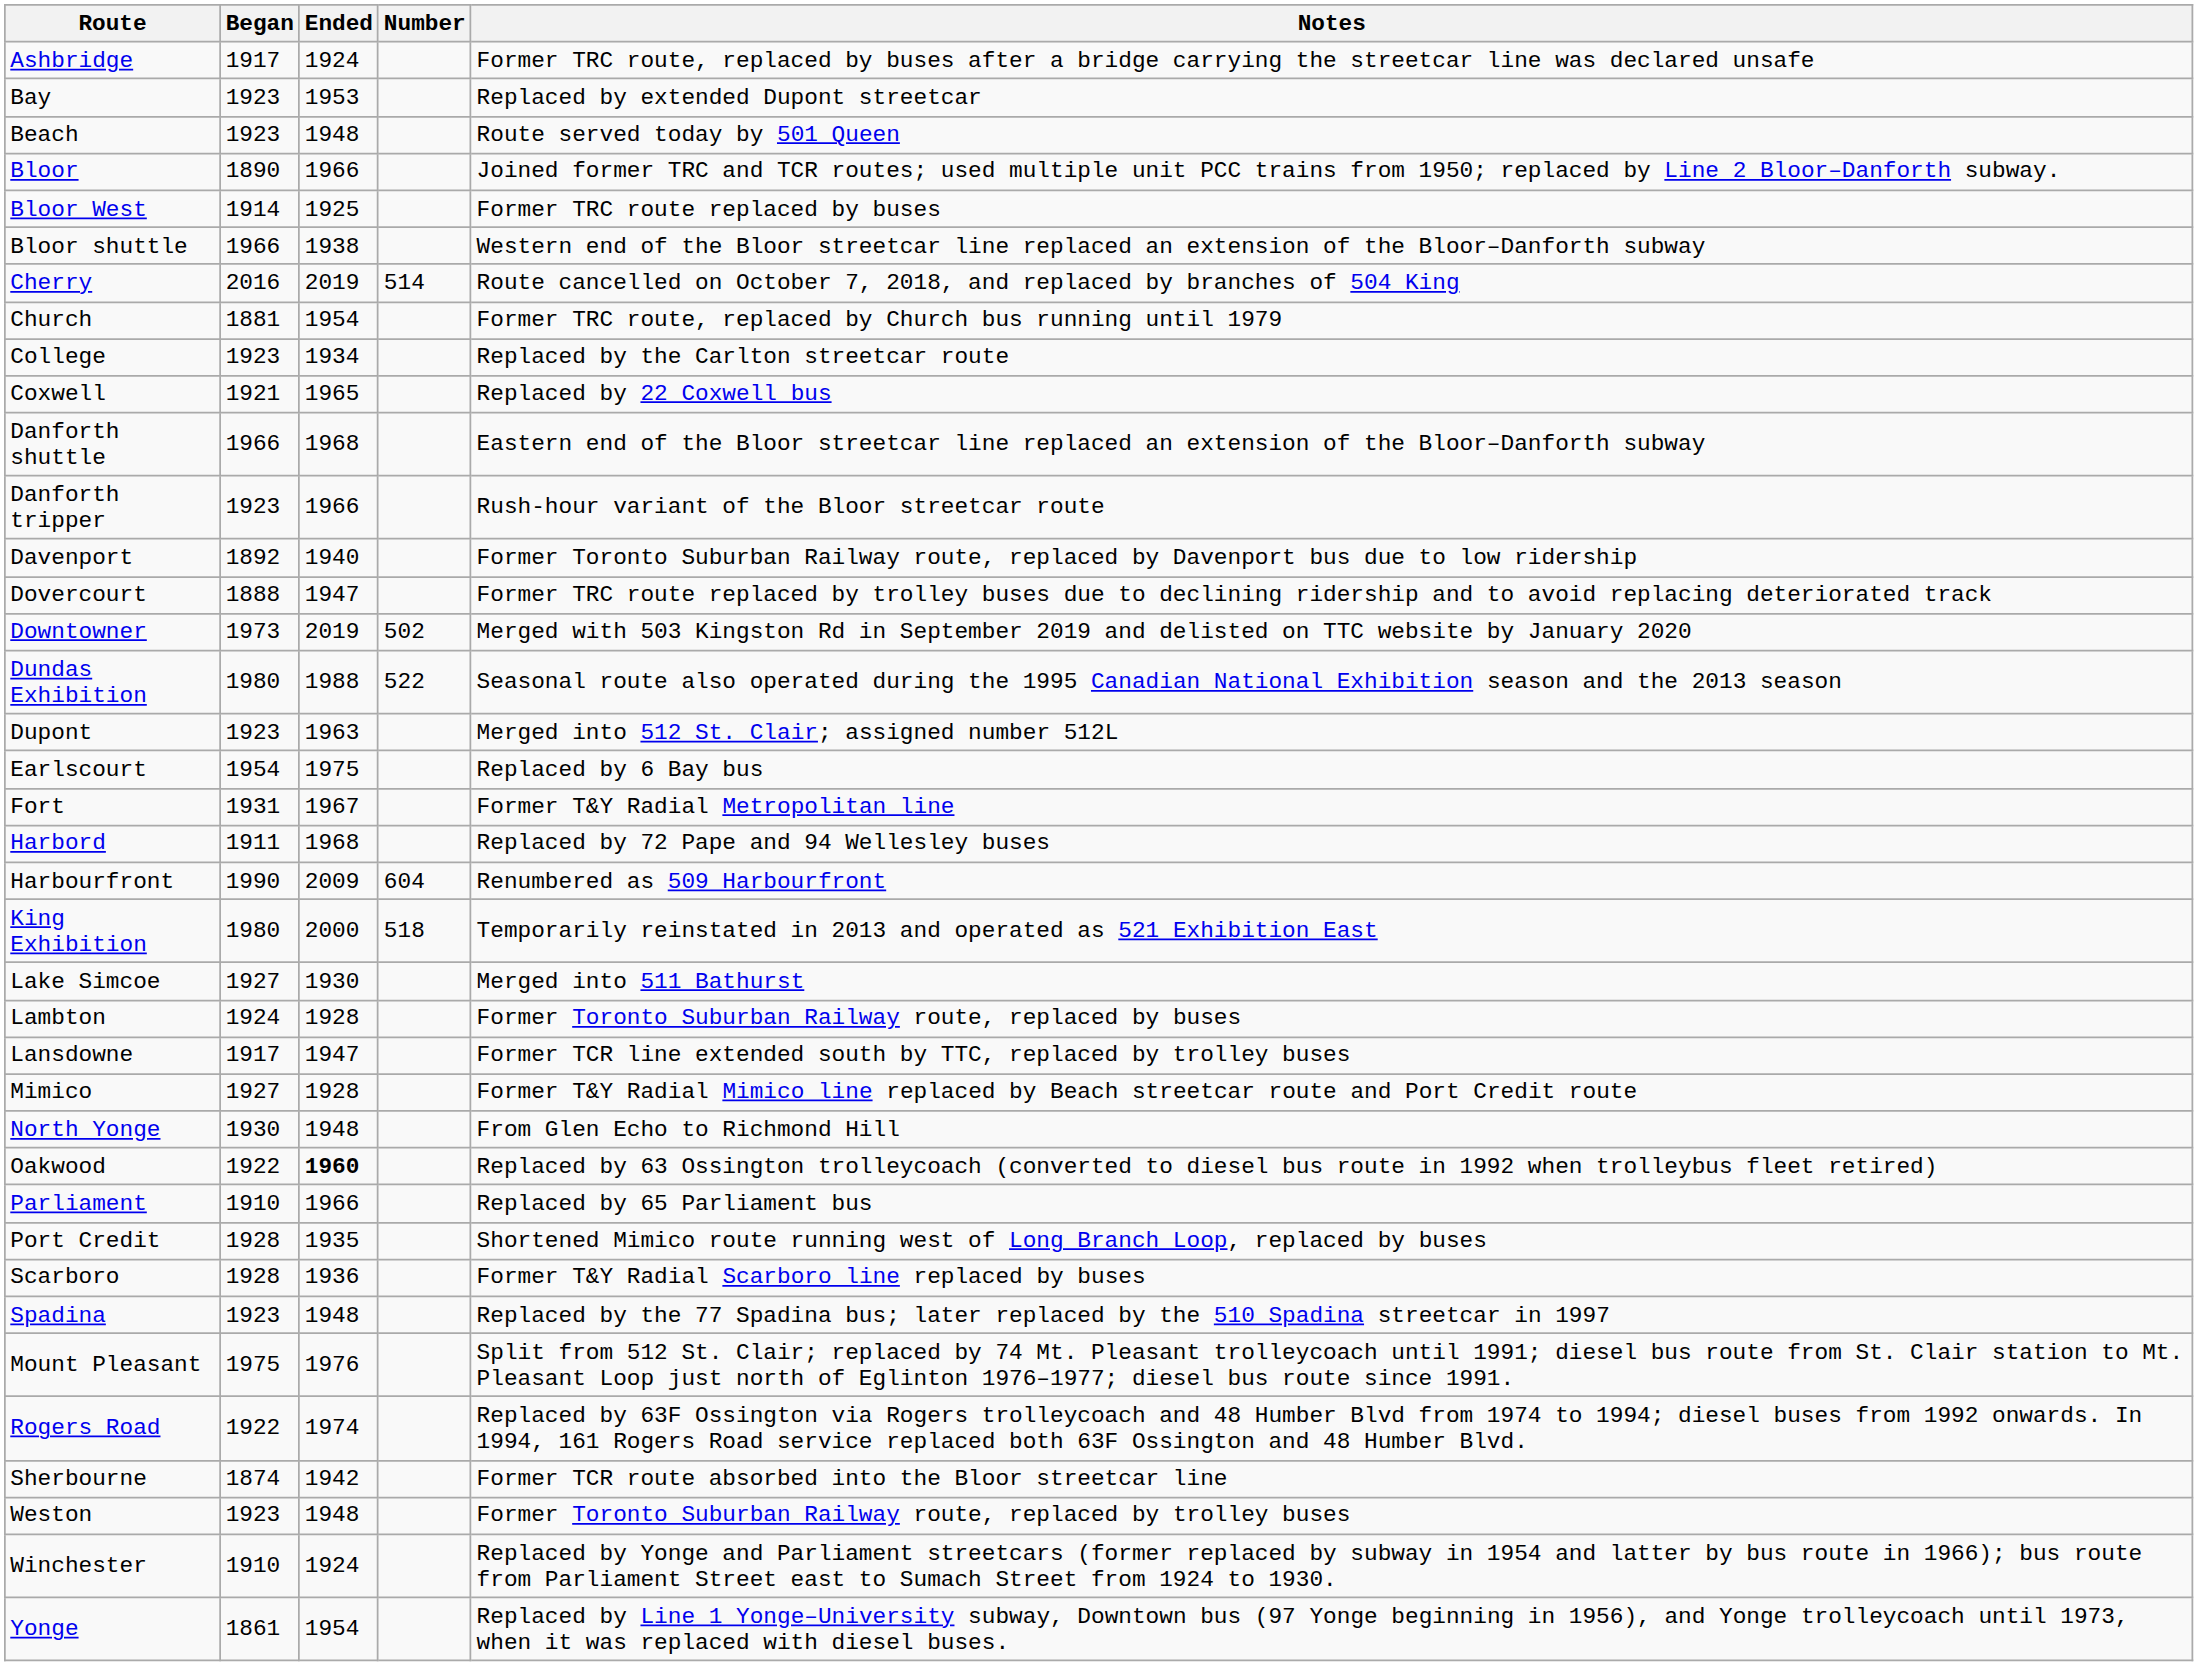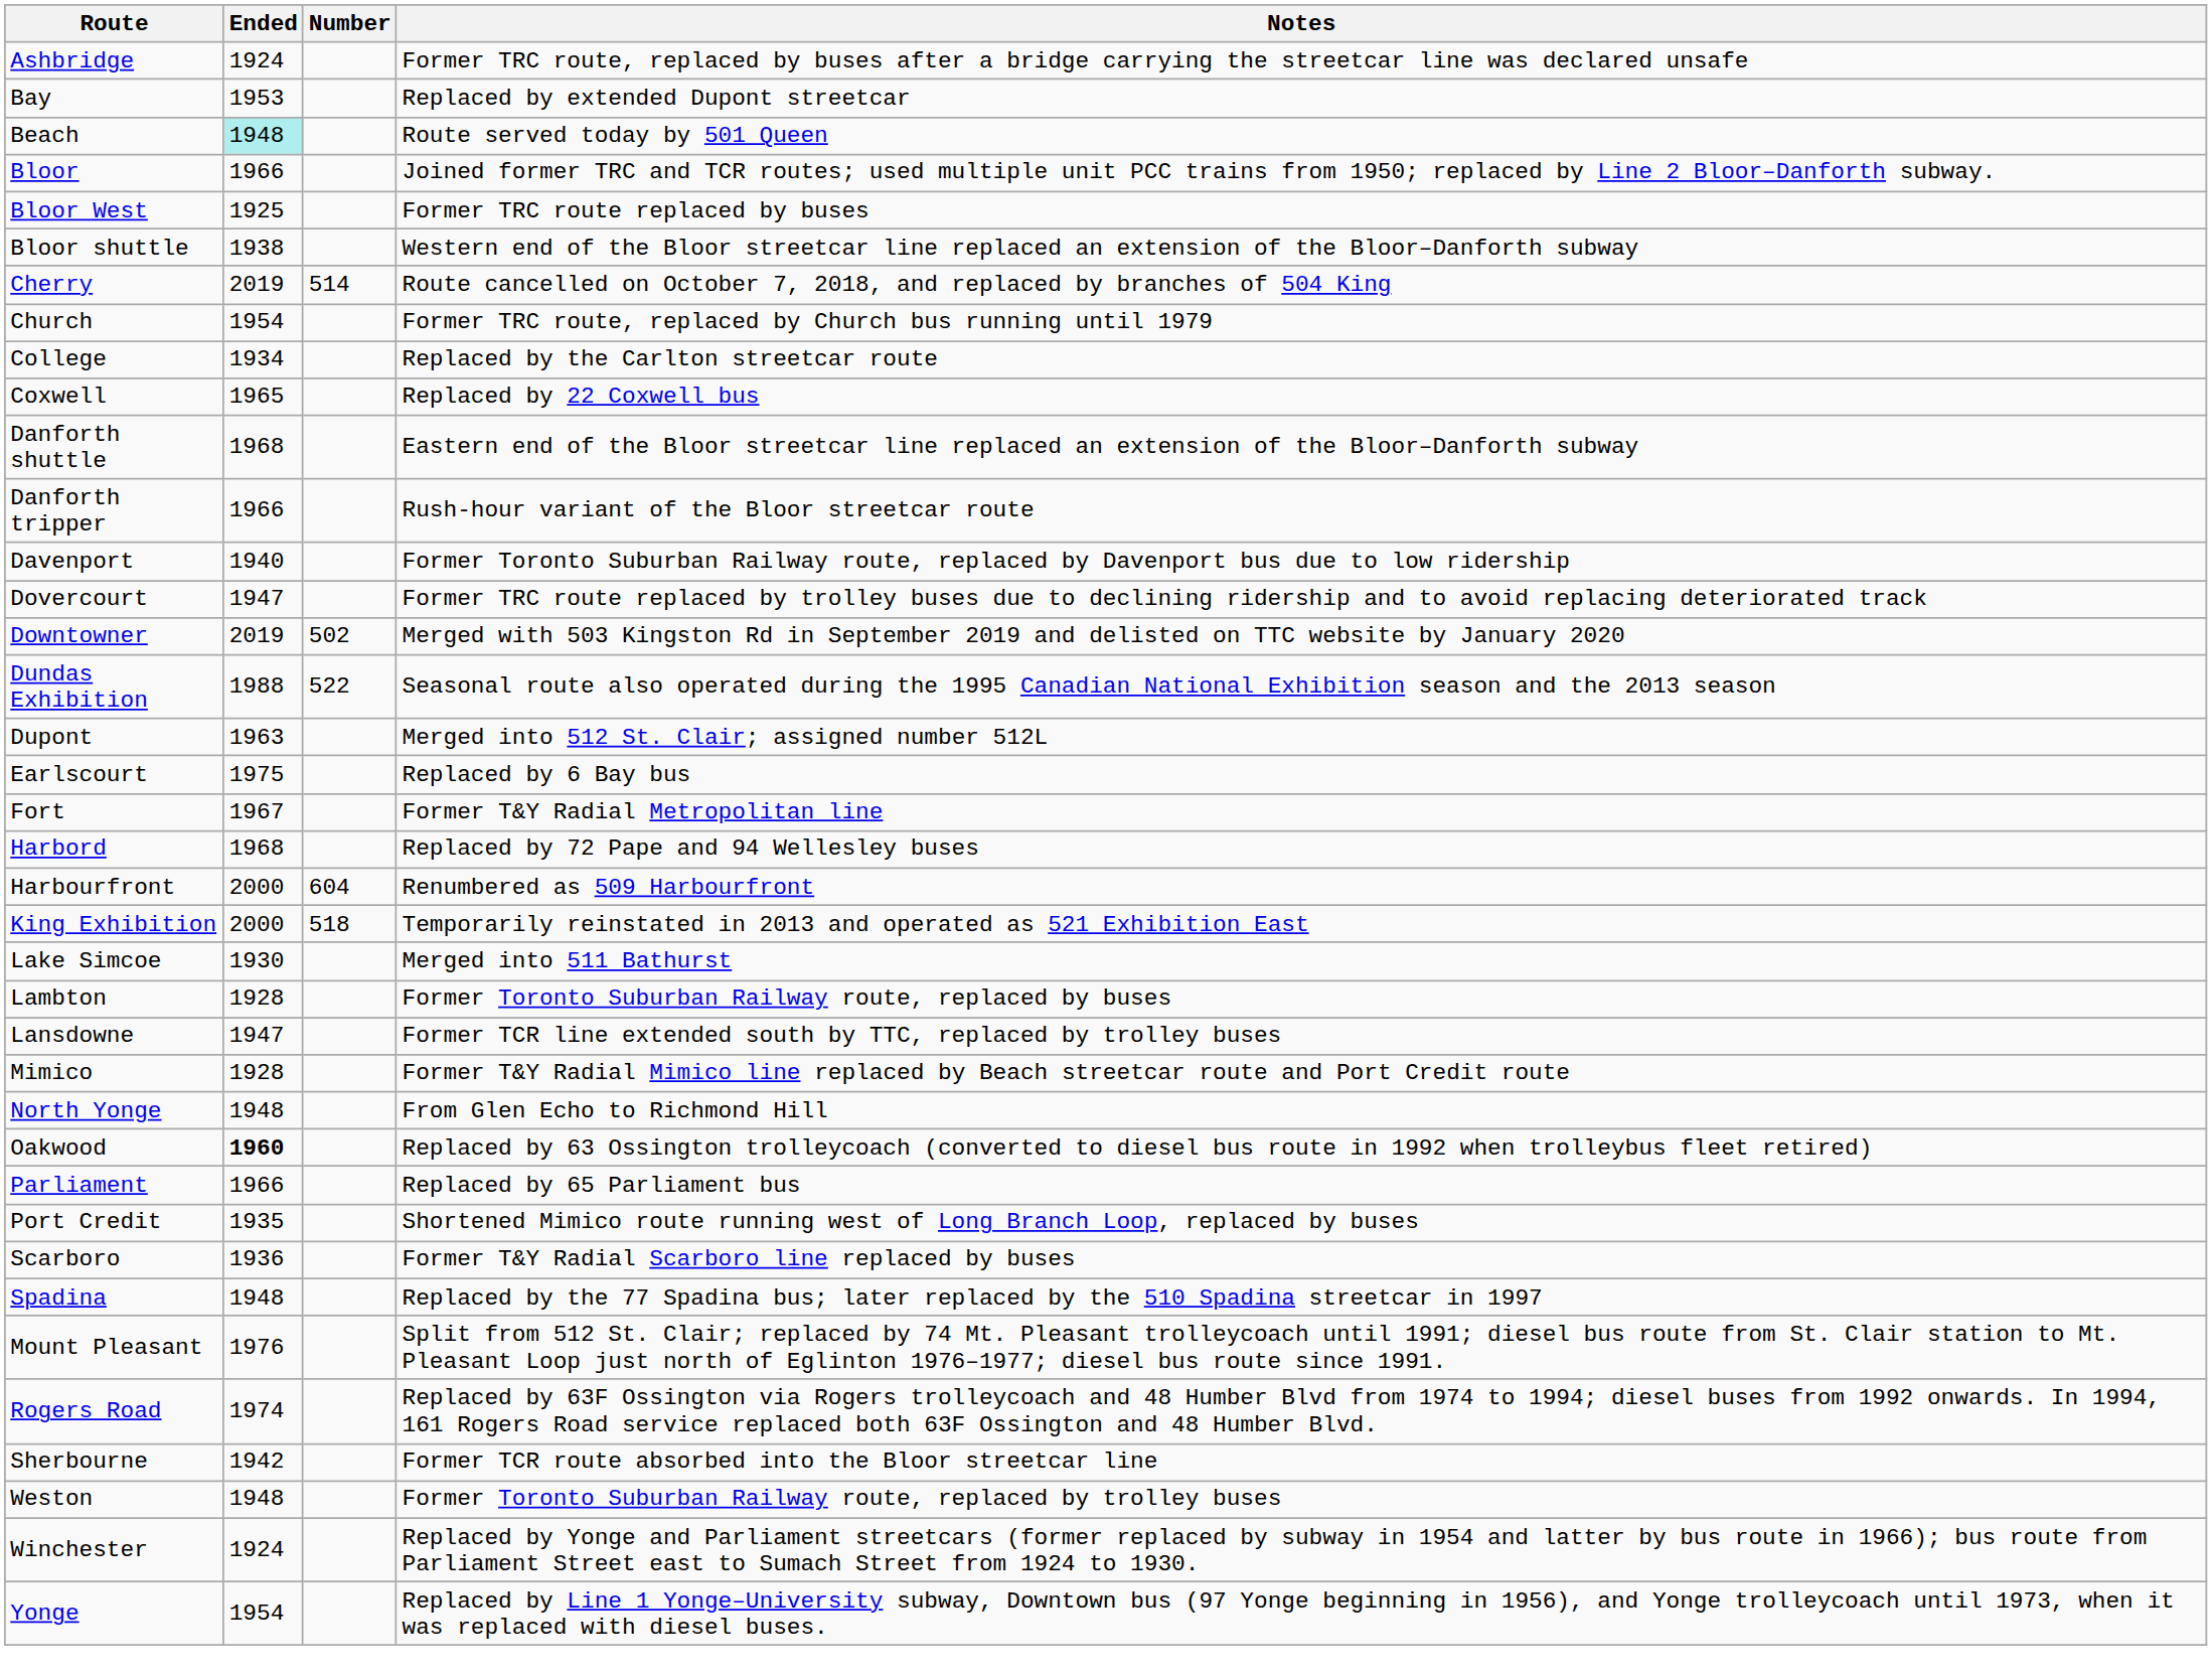 <table class="wikitable sortable">
 <tr>
 <th>Route</th>
-<th>Began</th>
 <th>Ended</th>
 <th>Number</th>
 <th class="unsortable">Notes</th>
 </tr>
 <tr>
 <td><a href='#'>Ashbridge</a></td>
-<td>1917</td>
 <td>1924</td>
 <td></td>
 <td>Former TRC route, replaced by buses after a bridge carrying the streetcar line was declared unsafe</td>
 </tr>
 <tr>
 <td>Bay</td>
-<td>1923</td>
 <td>1953</td>
 <td></td>
 <td>Replaced by extended Dupont streetcar</td>
 </tr>
 <tr>
 <td>Beach</td>
-<td>1923</td>
-<td>1948</td>
+<td style="background: paleturquoise;">1948</td>
 <td></td>
 <td>Route served today by <a href='#'>501 Queen</a></td>
 </tr>
 <tr>
 <td><a href='#'>Bloor</a></td>
-<td>1890</td>
 <td>1966</td>
 <td></td>
 <td>Joined former TRC and TCR routes; used multiple unit PCC trains from 1950; replaced by <a href='#'>Line 2 Bloor–Danforth</a> subway.</td>
 </tr>
 <tr>
 <td><a href='#'>Bloor West</a></td>
-<td>1914</td>
 <td>1925</td>
 <td></td>
 <td>Former TRC route replaced by buses</td>
 </tr>
 <tr>
 <td>Bloor shuttle</td>
-<td>1966</td>
 <td>1938</td>
 <td></td>
 <td>Western end of the Bloor streetcar line replaced an extension of the Bloor–Danforth subway</td>
 </tr>
 <tr>
 <td><a href='#'>Cherry</a></td>
-<td>2016</td>
 <td>2019</td>
 <td>514</td>
 <td>Route cancelled on October 7, 2018, and replaced by branches of <a href='#'>504 King</a></td>
 </tr>
 <tr>
 <td>Church</td>
-<td>1881</td>
 <td>1954</td>
 <td></td>
 <td>Former TRC route, replaced by Church bus running until 1979</td>
 </tr>
 <tr>
 <td>College</td>
-<td>1923</td>
 <td>1934</td>
 <td></td>
 <td>Replaced by the Carlton streetcar route</td>
 </tr>
 <tr>
 <td>Coxwell</td>
-<td>1921</td>
 <td>1965</td>
 <td></td>
 <td>Replaced by <a href='#'>22 Coxwell bus</a></td>
 </tr>
 <tr>
 <td>Danforth shuttle</td>
-<td>1966</td>
 <td>1968</td>
 <td></td>
 <td>Eastern end of the Bloor streetcar line replaced an extension of the Bloor–Danforth subway</td>
 </tr>
 <tr>
 <td>Danforth tripper</td>
-<td>1923</td>
 <td>1966</td>
 <td></td>
 <td>Rush-hour variant of the Bloor streetcar route</td>
 </tr>
 <tr>
 <td>Davenport</td>
-<td>1892</td>
 <td>1940</td>
 <td></td>
 <td>Former Toronto Suburban Railway route, replaced by Davenport bus due to low ridership</td>
 </tr>
 <tr>
 <td>Dovercourt</td>
-<td>1888</td>
 <td>1947</td>
 <td></td>
 <td>Former TRC route replaced by trolley buses due to declining ridership and to avoid replacing deteriorated track</td>
 </tr>
 <tr>
 <td><a href='#'>Downtowner</a></td>
-<td>1973</td>
 <td>2019</td>
 <td>502</td>
 <td>Merged with 503 Kingston Rd in September 2019 and delisted on TTC website by January 2020</td>
 </tr>
 <tr>
 <td><a href='#'>Dundas Exhibition</a></td>
-<td>1980</td>
 <td>1988</td>
 <td>522</td>
 <td>Seasonal route also operated during the 1995 <a href='#'>Canadian National Exhibition</a> season and the 2013 season</td>
 </tr>
 <tr>
 <td>Dupont</td>
-<td>1923</td>
 <td>1963</td>
 <td></td>
 <td>Merged into <a href='#'>512 St. Clair</a>; assigned number 512L</td>
 </tr>
 <tr>
 <td>Earlscourt</td>
-<td>1954</td>
 <td>1975</td>
 <td></td>
 <td>Replaced by 6 Bay bus</td>
 </tr>
 <tr>
 <td>Fort</td>
-<td>1931</td>
 <td>1967</td>
 <td></td>
 <td>Former T&Y Radial <a href='#'>Metropolitan line</a></td>
 </tr>
 <tr>
 <td><a href='#'>Harbord</a></td>
-<td>1911</td>
 <td>1968</td>
 <td></td>
 <td>Replaced by 72 Pape and 94 Wellesley buses</td>
 </tr>
 <tr>
 <td>Harbourfront</td>
-<td>1990</td>
-<td>2009</td>
+<td>2000</td>
 <td>604</td>
 <td>Renumbered as <a href='#'>509 Harbourfront</a></td>
 </tr>
 <tr>
 <td><a href='#'>King Exhibition</a></td>
-<td>1980</td>
 <td>2000</td>
 <td>518</td>
 <td>Temporarily reinstated in 2013 and operated as <a href='#'>521 Exhibition East</a></td>
 </tr>
 <tr>
 <td>Lake Simcoe</td>
-<td>1927</td>
 <td>1930</td>
 <td></td>
 <td>Merged into <a href='#'>511 Bathurst</a></td>
 </tr>
 <tr>
 <td>Lambton</td>
-<td>1924</td>
 <td>1928</td>
 <td></td>
 <td>Former <a href='#'>Toronto Suburban Railway</a> route, replaced by buses</td>
 </tr>
 <tr>
 <td>Lansdowne</td>
-<td>1917</td>
 <td>1947</td>
 <td></td>
 <td>Former TCR line extended south by TTC, replaced by trolley buses</td>
 </tr>
 <tr>
 <td>Mimico</td>
-<td>1927</td>
 <td>1928</td>
 <td></td>
 <td>Former T&Y Radial <a href='#'>Mimico line</a> replaced by Beach streetcar route and Port Credit route</td>
 </tr>
 <tr>
 <td><a href='#'>North Yonge</a></td>
-<td>1930</td>
 <td>1948</td>
 <td></td>
 <td>From Glen Echo to Richmond Hill</td>
 </tr>
 <tr>
 <td>Oakwood</td>
-<td>1922</td>
 <td><strong>1960</strong></td>
 <td></td>
 <td>Replaced by 63 Ossington trolleycoach (converted to diesel bus route in 1992 when trolleybus fleet retired)</td>
 </tr>
 <tr>
 <td><a href='#'>Parliament</a></td>
-<td>1910</td>
 <td>1966</td>
 <td></td>
 <td>Replaced by 65 Parliament bus</td>
 </tr>
 <tr>
 <td>Port Credit</td>
-<td>1928</td>
 <td>1935</td>
 <td></td>
 <td>Shortened Mimico route running west of <a href='#'>Long Branch Loop</a>, replaced by buses</td>
 </tr>
 <tr>
 <td>Scarboro</td>
-<td>1928</td>
 <td>1936</td>
 <td></td>
 <td>Former T&Y Radial <a href='#'>Scarboro line</a> replaced by buses</td>
 </tr>
 <tr>
 <td><a href='#'>Spadina</a></td>
-<td>1923</td>
 <td>1948</td>
 <td></td>
 <td>Replaced by the 77 Spadina bus; later replaced by the <a href='#'>510 Spadina</a> streetcar in 1997</td>
 </tr>
 <tr>
 <td>Mount Pleasant</td>
-<td>1975</td>
 <td>1976</td>
 <td></td>
 <td>Split from 512 St. Clair; replaced by 74 Mt. Pleasant trolleycoach until 1991; diesel bus route from St. Clair station to Mt. Pleasant Loop just north of Eglinton 1976–1977; diesel bus route since 1991.</td>
 </tr>
 <tr>
 <td><a href='#'>Rogers Road</a></td>
-<td>1922</td>
 <td>1974</td>
 <td></td>
 <td>Replaced by 63F Ossington via Rogers trolleycoach and 48 Humber Blvd from 1974 to 1994; diesel buses from 1992 onwards. In 1994, 161 Rogers Road service replaced both 63F Ossington and 48 Humber Blvd.</td>
 </tr>
 <tr>
 <td>Sherbourne</td>
-<td>1874</td>
 <td>1942</td>
 <td></td>
 <td>Former TCR route absorbed into the Bloor streetcar line</td>
 </tr>
 <tr>
 <td>Weston</td>
-<td>1923</td>
 <td>1948</td>
 <td></td>
 <td>Former <a href='#'>Toronto Suburban Railway</a> route, replaced by trolley buses</td>
 </tr>
 <tr>
 <td>Winchester</td>
-<td>1910</td>
 <td>1924</td>
 <td></td>
 <td>Replaced by Yonge and Parliament streetcars (former replaced by subway in 1954 and latter by bus route in 1966); bus route from Parliament Street east to Sumach Street from 1924 to 1930.</td>
 </tr>
 <tr>
 <td><a href='#'>Yonge</a></td>
-<td>1861</td>
 <td>1954</td>
 <td></td>
 <td>Replaced by <a href='#'>Line 1 Yonge–University</a> subway, Downtown bus (97 Yonge beginning in 1956), and Yonge trolleycoach until 1973, when it was replaced with diesel buses.</td>
 </tr>
 </table>
